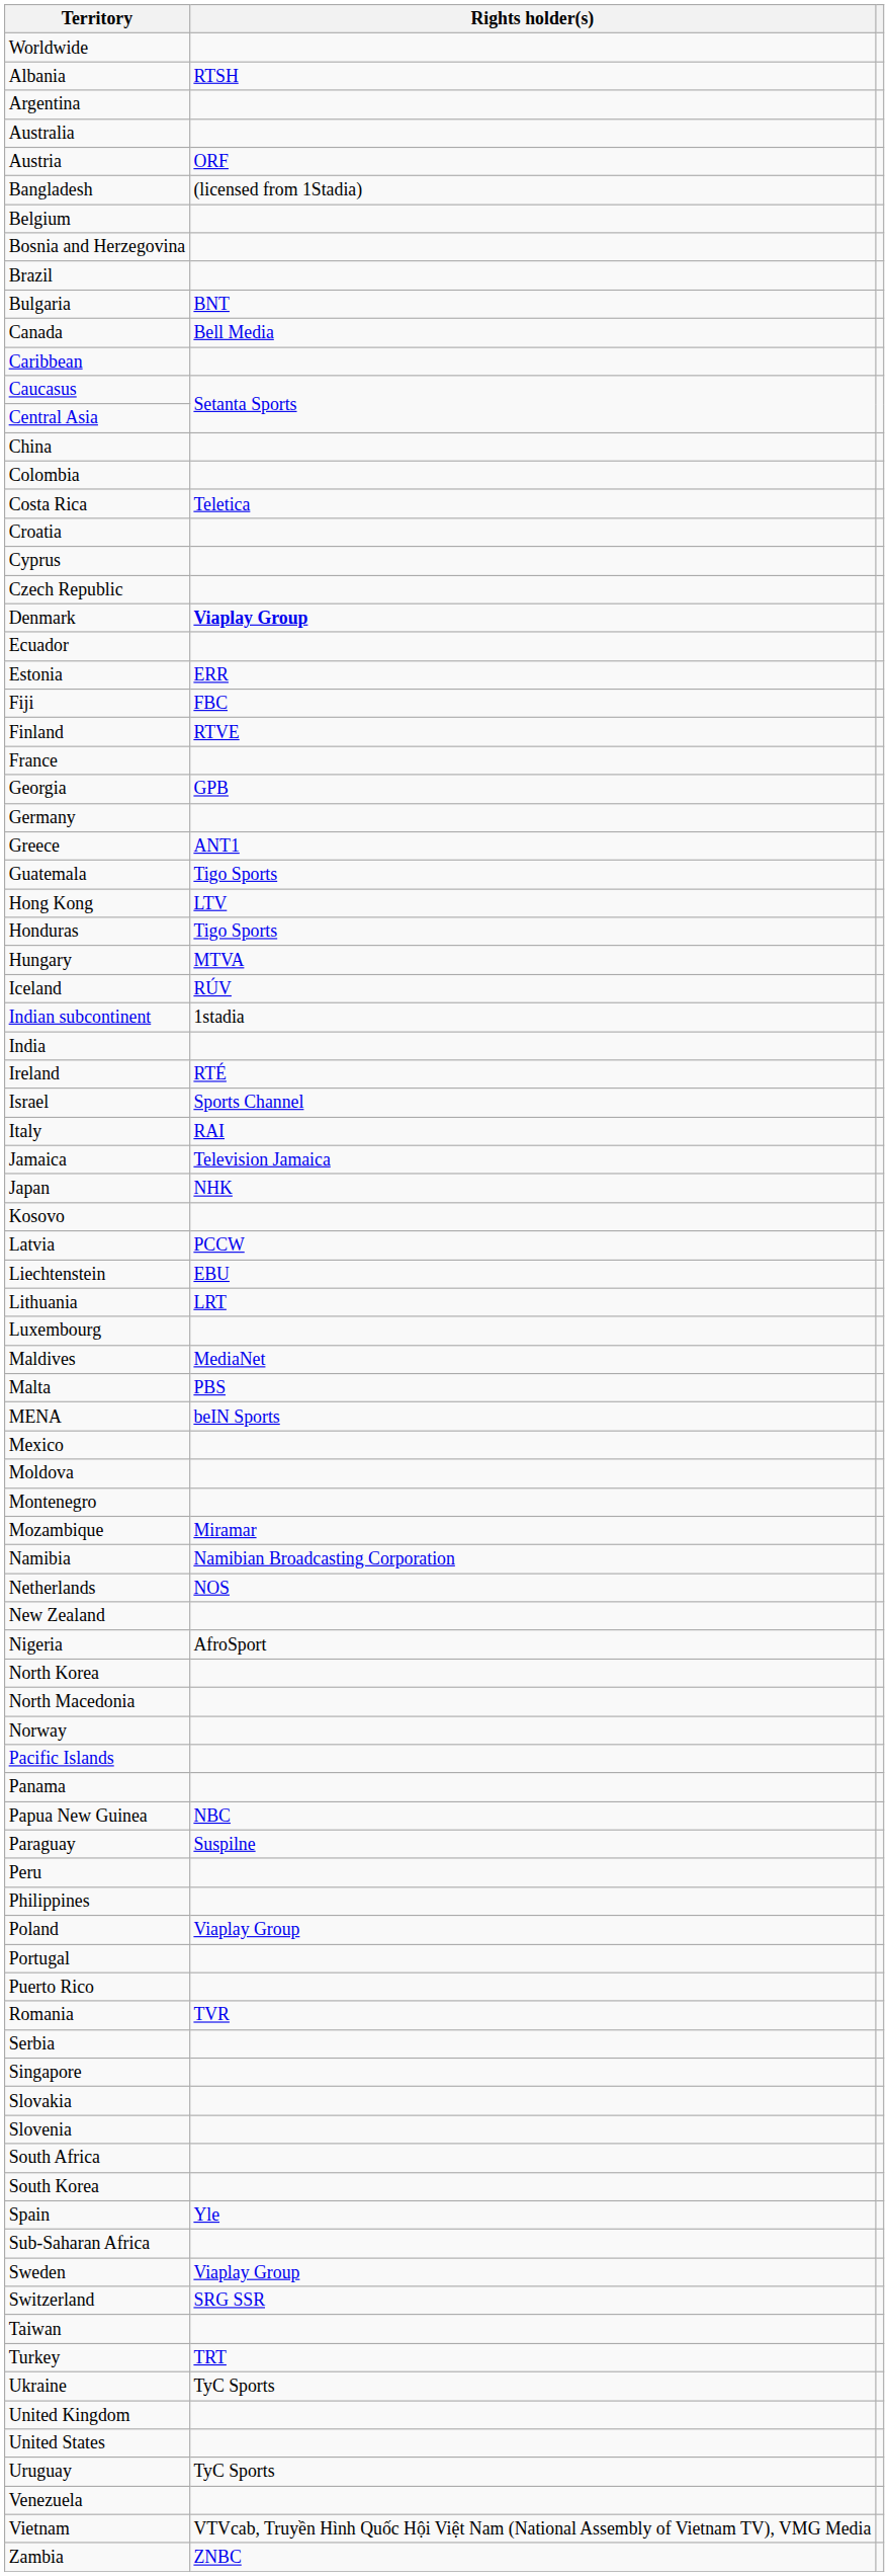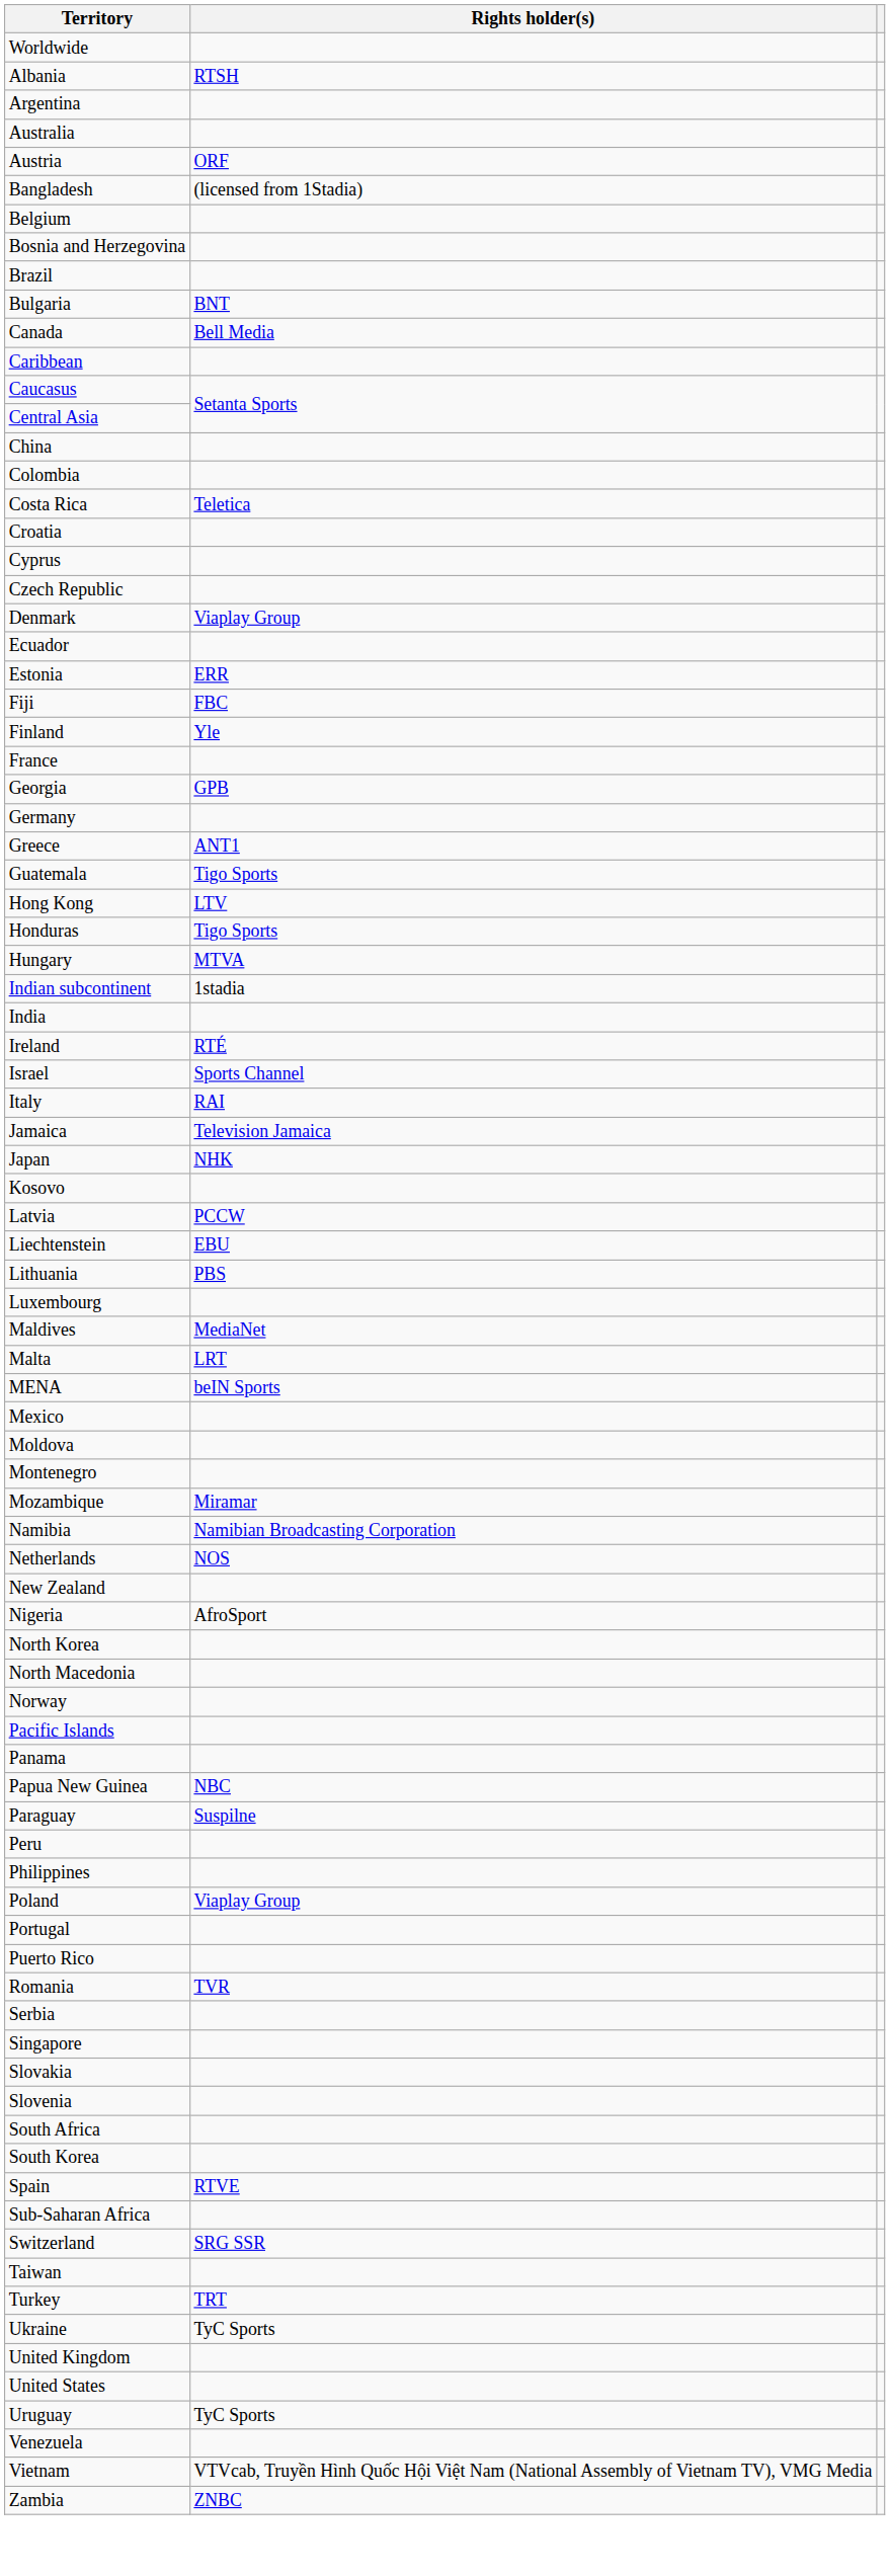 <table class="wikitable">
 <tr>
 <th scope="col">Territory</th>
 <th scope="col">Rights holder(s)</th>
 <th scope="col"></th>
 </tr>
 <tr>
 <td>Worldwide</td>
 <td></td>
 <td></td>
 </tr>
 <tr>
 <td>Albania</td>
 <td><a href='#'>RTSH</a></td>
 <td></td>
 </tr>
 <tr>
 <td>Argentina</td>
 <td></td>
 <td></td>
 </tr>
 <tr>
 <td>Australia</td>
 <td></td>
 <td></td>
 </tr>
 <tr>
 <td>Austria</td>
 <td><a href='#'>ORF</a></td>
 <td></td>
 </tr>
 <tr>
 <td>Bangladesh</td>
 <td> (licensed from 1Stadia)</td>
 <td></td>
 </tr>
 <tr>
 <td>Belgium</td>
 <td></td>
 <td></td>
 </tr>
 <tr>
 <td>Bosnia and Herzegovina</td>
 <td></td>
 <td></td>
 </tr>
 <tr>
 <td>Brazil</td>
 <td></td>
 <td></td>
 </tr>
 <tr>
 <td>Bulgaria</td>
 <td><a href='#'>BNT</a></td>
 <td></td>
 </tr>
 <tr>
 <td>Canada</td>
 <td><a href='#'>Bell Media</a></td>
 <td></td>
 </tr>
 <tr>
 <td><a href='#'>Caribbean</a></td>
 <td></td>
 <td></td>
 </tr>
 <tr>
 <td><a href='#'>Caucasus</a></td>
 <td rowspan="2"><a href='#'>Setanta Sports</a></td>
 <td rowspan="2"></td>
 </tr>
 <tr>
 <td><a href='#'>Central Asia</a></td>
 </tr>
 <tr>
 <td>China</td>
 <td></td>
 <td></td>
 </tr>
 <tr>
 <td>Colombia</td>
 <td></td>
 <td></td>
 </tr>
 <tr>
 <td>Costa Rica</td>
 <td><a href='#'>Teletica</a></td>
 <td></td>
 </tr>
 <tr>
 <td>Croatia</td>
 <td></td>
 <td></td>
 </tr>
 <tr>
 <td>Cyprus</td>
 <td></td>
 <td></td>
 </tr>
 <tr>
 <td>Czech Republic</td>
 <td></td>
 <td></td>
 </tr>
 <tr>
 <td>Denmark</td>
-<td><strong><a href='#'>Viaplay Group</a></strong></td>
+<td><a href='#'>Viaplay Group</a></td>
 <td></td>
 </tr>
 <tr>
 <td>Ecuador</td>
 <td></td>
 <td></td>
 </tr>
 <tr>
 <td>Estonia</td>
 <td><a href='#'>ERR</a></td>
 <td></td>
 </tr>
 <tr>
 <td>Fiji</td>
 <td><a href='#'>FBC</a></td>
 <td></td>
 </tr>
 <tr>
 <td>Finland</td>
-<td><a href='#'>RTVE</a></td>
+<td><a href='#'>Yle</a></td>
 <td></td>
 </tr>
 <tr>
 <td>France</td>
 <td></td>
 <td></td>
 </tr>
 <tr>
 <td>Georgia</td>
 <td><a href='#'>GPB</a></td>
 <td></td>
 </tr>
 <tr>
 <td>Germany</td>
 <td></td>
 <td></td>
 </tr>
 <tr>
 <td>Greece</td>
 <td><a href='#'>ANT1</a></td>
 <td></td>
 </tr>
 <tr>
 <td>Guatemala</td>
 <td><a href='#'>Tigo Sports</a></td>
 <td></td>
 </tr>
 <tr>
 <td>Hong Kong</td>
 <td><a href='#'>LTV</a></td>
 <td></td>
 </tr>
 <tr>
 <td>Honduras</td>
 <td><a href='#'>Tigo Sports</a></td>
 <td></td>
 </tr>
 <tr>
 <td>Hungary</td>
 <td><a href='#'>MTVA</a></td>
-<td></td>
-</tr>
-<tr>
-<td>Iceland</td>
-<td><a href='#'>RÚV</a></td>
 <td></td>
 </tr>
 <tr>
 <td><a href='#'>Indian subcontinent</a></td>
 <td>1stadia</td>
 <td></td>
 </tr>
 <tr>
 <td>India</td>
 <td></td>
 <td></td>
 </tr>
 <tr>
 <td>Ireland</td>
 <td><a href='#'>RTÉ</a></td>
 <td></td>
 </tr>
 <tr>
 <td>Israel</td>
 <td><a href='#'>Sports Channel</a></td>
 <td></td>
 </tr>
 <tr>
 <td>Italy</td>
 <td><a href='#'>RAI</a></td>
 <td></td>
 </tr>
 <tr>
 <td>Jamaica</td>
 <td><a href='#'>Television Jamaica</a></td>
 <td></td>
 </tr>
 <tr>
 <td>Japan</td>
 <td><a href='#'>NHK</a></td>
 <td></td>
 </tr>
 <tr>
 <td>Kosovo</td>
 <td></td>
 <td></td>
 </tr>
 <tr>
 <td>Latvia</td>
 <td><a href='#'>PCCW</a></td>
 <td></td>
 </tr>
 <tr>
 <td>Liechtenstein</td>
 <td><a href='#'>EBU</a></td>
 <td></td>
 </tr>
 <tr>
 <td>Lithuania</td>
-<td><a href='#'>LRT</a></td>
+<td><a href='#'>PBS</a></td>
 <td></td>
 </tr>
 <tr>
 <td>Luxembourg</td>
 <td></td>
 <td></td>
 </tr>
 <tr>
 <td>Maldives</td>
 <td><a href='#'>MediaNet</a></td>
 <td></td>
 </tr>
 <tr>
 <td>Malta</td>
-<td><a href='#'>PBS</a></td>
+<td><a href='#'>LRT</a></td>
 <td></td>
 </tr>
 <tr>
 <td>MENA</td>
 <td><a href='#'>beIN Sports</a></td>
 <td></td>
 </tr>
 <tr>
 <td>Mexico</td>
 <td></td>
 <td></td>
 </tr>
 <tr>
 <td>Moldova</td>
 <td></td>
 <td></td>
 </tr>
 <tr>
 <td>Montenegro</td>
 <td></td>
 <td></td>
 </tr>
 <tr>
 <td>Mozambique</td>
 <td><a href='#'>Miramar</a></td>
 <td></td>
 </tr>
 <tr>
 <td>Namibia</td>
 <td><a href='#'>Namibian Broadcasting Corporation</a></td>
 <td></td>
 </tr>
 <tr>
 <td>Netherlands</td>
 <td><a href='#'>NOS</a></td>
 <td></td>
 </tr>
 <tr>
 <td>New Zealand</td>
 <td></td>
 <td></td>
 </tr>
 <tr>
 <td>Nigeria</td>
 <td>AfroSport</td>
 <td></td>
 </tr>
 <tr>
 <td>North Korea</td>
 <td></td>
 <td></td>
 </tr>
 <tr>
 <td>North Macedonia</td>
 <td></td>
 <td></td>
 </tr>
 <tr>
 <td>Norway</td>
 <td></td>
 <td></td>
 </tr>
 <tr>
 <td><a href='#'>Pacific Islands</a></td>
 <td></td>
 <td></td>
 </tr>
 <tr>
 <td>Panama</td>
 <td></td>
 <td></td>
 </tr>
 <tr>
 <td>Papua New Guinea</td>
 <td><a href='#'>NBC</a></td>
 <td></td>
 </tr>
 <tr>
 <td>Paraguay</td>
 <td><a href='#'>Suspilne</a></td>
 <td></td>
 </tr>
 <tr>
 <td>Peru</td>
 <td></td>
 <td></td>
 </tr>
 <tr>
 <td>Philippines</td>
 <td></td>
 <td></td>
 </tr>
 <tr>
 <td>Poland</td>
 <td><a href='#'>Viaplay Group</a></td>
 <td></td>
 </tr>
 <tr>
 <td>Portugal</td>
 <td></td>
 <td></td>
 </tr>
 <tr>
 <td>Puerto Rico</td>
 <td></td>
 <td></td>
 </tr>
 <tr>
 <td>Romania</td>
 <td><a href='#'>TVR</a></td>
 <td></td>
 </tr>
 <tr>
 <td>Serbia</td>
 <td></td>
 <td></td>
 </tr>
 <tr>
 <td>Singapore</td>
 <td></td>
 <td></td>
 </tr>
 <tr>
 <td>Slovakia</td>
 <td></td>
 <td></td>
 </tr>
 <tr>
 <td>Slovenia</td>
 <td></td>
 <td></td>
 </tr>
 <tr>
 <td>South Africa</td>
 <td></td>
 <td></td>
 </tr>
 <tr>
 <td>South Korea</td>
 <td></td>
 <td></td>
 </tr>
 <tr>
 <td>Spain</td>
-<td><a href='#'>Yle</a></td>
+<td><a href='#'>RTVE</a></td>
 <td></td>
 </tr>
 <tr>
 <td>Sub-Saharan Africa</td>
 <td></td>
-<td></td>
-</tr>
-<tr>
-<td>Sweden</td>
-<td><a href='#'>Viaplay Group</a></td>
 <td></td>
 </tr>
 <tr>
 <td>Switzerland</td>
 <td><a href='#'>SRG SSR</a></td>
 <td></td>
 </tr>
 <tr>
 <td>Taiwan</td>
 <td></td>
 <td></td>
 </tr>
 <tr>
 <td>Turkey</td>
 <td><a href='#'>TRT</a></td>
 <td></td>
 </tr>
 <tr>
 <td>Ukraine</td>
 <td>TyC Sports</td>
 <td></td>
 </tr>
 <tr>
 <td>United Kingdom</td>
 <td></td>
 <td></td>
 </tr>
 <tr>
 <td>United States</td>
 <td></td>
 <td></td>
 </tr>
 <tr>
 <td>Uruguay</td>
 <td>TyC Sports</td>
 <td></td>
 </tr>
 <tr>
 <td>Venezuela</td>
 <td></td>
 <td></td>
 </tr>
 <tr>
 <td>Vietnam</td>
 <td>VTVcab, Truyền Hình Quốc Hội Việt Nam (National Assembly of Vietnam TV), VMG Media</td>
 <td></td>
 </tr>
 <tr>
 <td>Zambia</td>
 <td><a href='#'>ZNBC</a></td>
 <td></td>
 </tr>
 </table>
